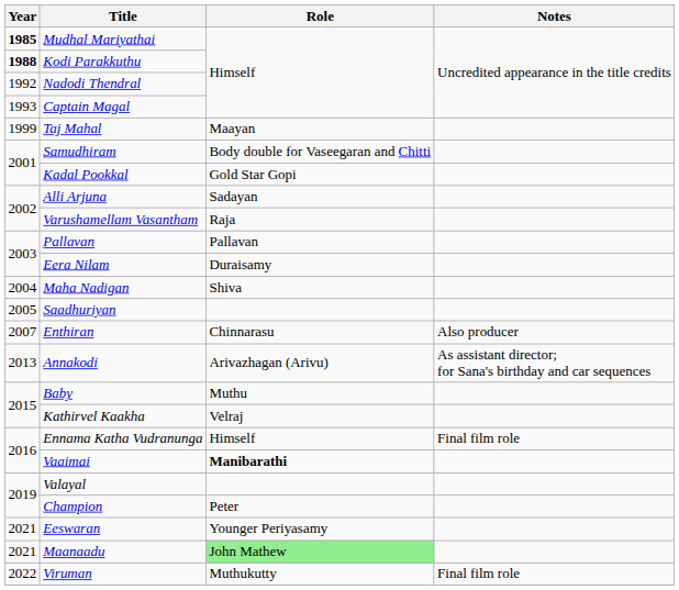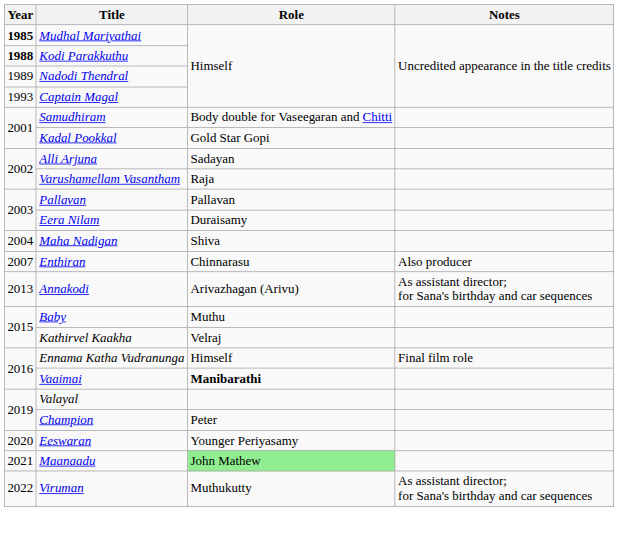 <table class="wikitable sortable">
 <tr>
 <th>Year</th>
 <th>Title</th>
 <th>Role</th>
 <th>Notes</th>
 </tr>
 <tr>
 <td><strong>1985</strong></td>
 <td><em><a href='#'>Mudhal Mariyathai</a></em></td>
 <td rowspan="4">Himself</td>
 <td rowspan="4">Uncredited appearance in the title credits</td>
 </tr>
 <tr>
 <td><strong>1988</strong></td>
 <td><em><a href='#'>Kodi Parakkuthu</a></em></td>
 </tr>
 <tr>
-<td>1992</td>
+<td>1989</td>
 <td><em><a href='#'>Nadodi Thendral</a></em></td>
 </tr>
 <tr>
 <td>1993</td>
 <td><em><a href='#'>Captain Magal</a></em></td>
-</tr>
-<tr>
-<td>1999</td>
-<td><em><a href='#'>Taj Mahal</a></em></td>
-<td>Maayan</td>
-<td></td>
 </tr>
 <tr>
 <td rowspan="2">2001</td>
 <td><em><a href='#'>Samudhiram</a></em></td>
 <td>Body double for Vaseegaran and <a href='#'>Chitti</a></td>
 <td></td>
 </tr>
 <tr>
 <td><em><a href='#'>Kadal Pookkal</a></em></td>
 <td>Gold Star Gopi</td>
 <td></td>
 </tr>
 <tr>
 <td rowspan="2">2002</td>
 <td><em><a href='#'>Alli Arjuna</a></em></td>
 <td>Sadayan</td>
 <td></td>
 </tr>
 <tr>
 <td><em><a href='#'>Varushamellam Vasantham</a></em></td>
 <td>Raja</td>
 <td></td>
 </tr>
 <tr>
 <td rowspan="2">2003</td>
 <td><em><a href='#'>Pallavan</a></em></td>
 <td>Pallavan</td>
 <td></td>
 </tr>
 <tr>
 <td><em><a href='#'>Eera Nilam</a></em></td>
 <td>Duraisamy</td>
 <td></td>
 </tr>
 <tr>
 <td>2004</td>
 <td><em><a href='#'>Maha Nadigan</a></em></td>
 <td>Shiva</td>
-<td></td>
-</tr>
-<tr>
-<td>2005</td>
-<td><em><a href='#'>Saadhuriyan</a></em></td>
-<td></td>
 <td></td>
 </tr>
 <tr>
 <td>2007</td>
 <td><em><a href='#'>Enthiran</a></em></td>
 <td>Chinnarasu</td>
 <td>Also producer</td>
 </tr>
 <tr>
 <td rowspan="1">2013</td>
 <td><em><a href='#'>Annakodi</a></em></td>
 <td>Arivazhagan (Arivu)</td>
 <td>As assistant director;<br>for Sana's birthday and car sequences</td>
 </tr>
 <tr>
 <td rowspan="2">2015</td>
 <td><em><a href='#'>Baby</a></em></td>
 <td>Muthu</td>
 <td></td>
 </tr>
 <tr>
 <td><em>Kathirvel Kaakha</em></td>
 <td>Velraj</td>
 <td></td>
 </tr>
 <tr>
 <td rowspan="2">2016</td>
 <td><em>Ennama Katha Vudranunga</em></td>
 <td>Himself</td>
 <td>Final film role</td>
 </tr>
 <tr>
 <td><em><a href='#'>Vaaimai</a></em></td>
 <td><strong>Manibarathi</strong></td>
 <td></td>
 </tr>
 <tr>
 <td rowspan="2">2019</td>
 <td><em>Valayal</em></td>
 <td></td>
 <td></td>
 </tr>
 <tr>
 <td><em><a href='#'>Champion</a></em></td>
 <td>Peter</td>
 <td></td>
 </tr>
 <tr>
-<td rowspan="1">2021</td>
+<td rowspan="1">2020</td>
 <td><em><a href='#'>Eeswaran</a></em></td>
 <td>Younger Periyasamy</td>
 <td></td>
 </tr>
 <tr>
 <td rowspan="1">2021</td>
 <td><em><a href='#'>Maanaadu</a></em></td>
 <td style="background: lightgreen;">John  Mathew</td>
 <td></td>
 </tr>
 <tr>
 <td>2022</td>
 <td><em><a href='#'>Viruman</a></em></td>
 <td>Muthukutty</td>
-<td>Final film role</td>
+<td>As assistant director;<br>for Sana's birthday and car sequences</td>
 </tr>
 </table>
